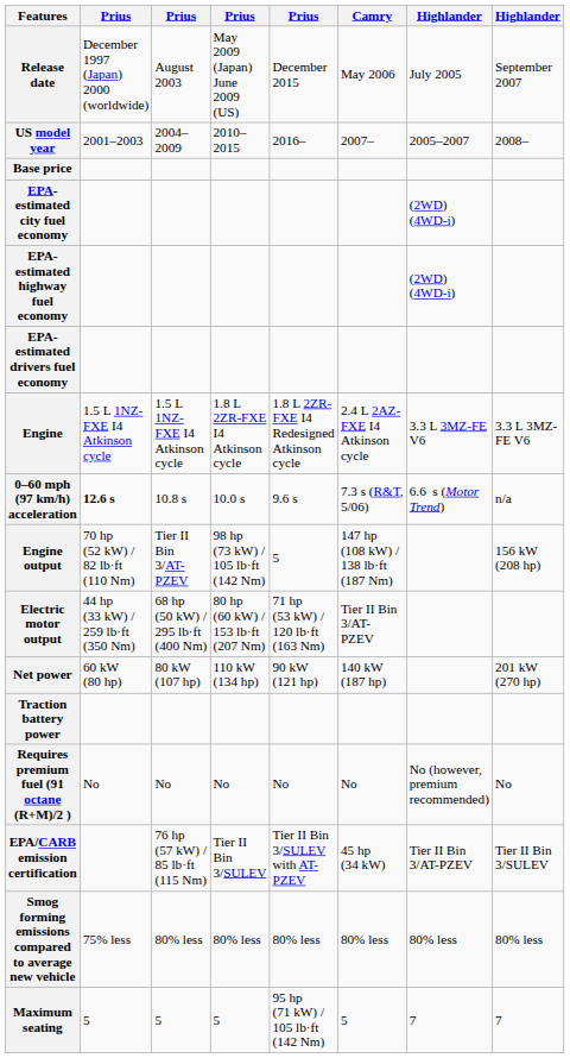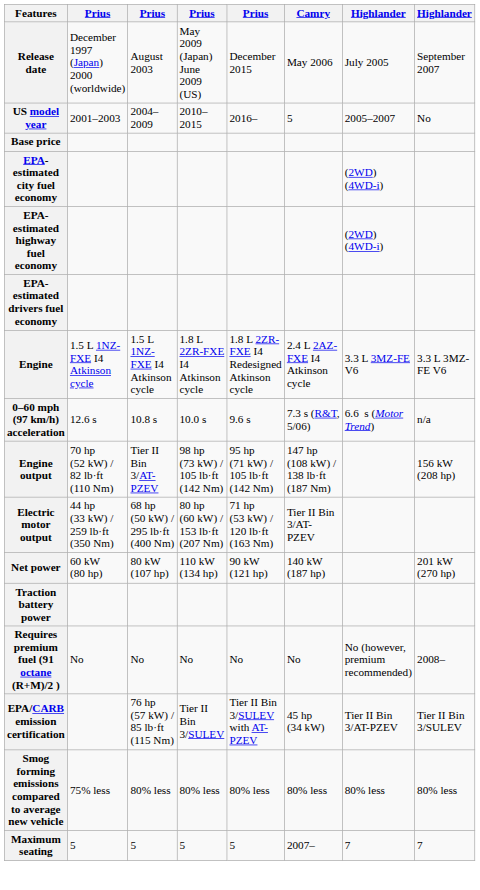 <table class="wikitable">
 <tr>
 <th>Features</th>
 <th valign=top><a href='#'>Prius</a> <br></th>
 <th valign=top><a href='#'>Prius</a> <br></th>
 <th valign=top><a href='#'>Prius</a> <br></th>
 <th valign=top><a href='#'>Prius</a> <br></th>
 <th valign=top><a href='#'>Camry</a> <br></th>
 <th valign=top><a href='#'>Highlander</a> <br></th>
 <th valign=top><a href='#'>Highlander</a> <br></th>
 </tr>
 <tr>
 <th>Release date </th>
 <td>December 1997 (<a href='#'>Japan</a>)<br>2000 (worldwide)</td>
 <td>August 2003</td>
 <td>May 2009 (Japan)<br>June 2009 (US)</td>
 <td>December 2015</td>
 <td>May 2006</td>
 <td>July 2005</td>
 <td>September 2007</td>
 </tr>
 <tr>
 <th>US <a href='#'>model year</a></th>
 <td>2001–2003</td>
 <td>2004–2009</td>
 <td>2010–2015</td>
 <td>2016–</td>
-<td>2007–</td>
+<td>5</td>
 <td>2005–2007</td>
-<td>2008–</td>
+<td>No</td>
 </tr>
 <tr>
 <th>Base price</th>
 <td></td>
 <td></td>
 <td></td>
 <td></td>
 <td></td>
 <td></td>
 <td></td>
 </tr>
 <tr>
 <th><a href='#'>EPA</a>-estimated city fuel economy</th>
 <td></td>
 <td></td>
 <td></td>
 <td></td>
 <td></td>
 <td> (<a href='#'>2WD</a>)<br> (<a href='#'>4WD-i</a>)</td>
 <td></td>
 </tr>
 <tr>
 <th>EPA-estimated highway fuel economy</th>
 <td></td>
 <td></td>
 <td></td>
 <td></td>
 <td></td>
 <td> (<a href='#'>2WD</a>)<br> (<a href='#'>4WD-i</a>)</td>
 <td></td>
 </tr>
 <tr>
 <th>EPA-estimated drivers fuel economy</th>
 <td></td>
 <td></td>
 <td></td>
 <td></td>
 <td></td>
 <td></td>
 <td></td>
 </tr>
 <tr>
 <th>Engine</th>
 <td>1.5 L <a href='#'>1NZ-FXE</a> I4 <br><a href='#'>Atkinson cycle</a></td>
 <td>1.5 L <a href='#'>1NZ-FXE</a> I4 <br>Atkinson cycle</td>
 <td>1.8 L <a href='#'>2ZR-FXE</a> I4 <br>Atkinson cycle</td>
 <td>1.8 L <a href='#'>2ZR-FXE</a> I4 <br>Redesigned <br> Atkinson cycle</td>
 <td>2.4 L <a href='#'>2AZ-FXE</a> I4 <br>Atkinson cycle</td>
 <td>3.3 L <a href='#'>3MZ-FE</a> V6</td>
 <td>3.3 L 3MZ-FE V6</td>
 </tr>
 <tr>
 <th>0–60 mph (97 km/h) acceleration</th>
-<td><strong>12.6 s</strong></td>
+<td>12.6 s</td>
 <td>10.8 s</td>
 <td>10.0 s</td>
 <td>9.6 s</td>
 <td>7.3 s (<a href='#'>R&T</a>, 5/06)</td>
 <td>6.6  s (<em><a href='#'>Motor Trend</a></em>)</td>
 <td>n/a</td>
 </tr>
 <tr>
 <th>Engine output</th>
 <td>70 hp (52 kW) / 82 lb·ft (110 Nm)</td>
 <td>Tier II Bin 3/<a href='#'>AT-PZEV</a></td>
 <td>98 hp (73 kW) / 105 lb·ft (142 Nm)</td>
-<td>5</td>
+<td>95 hp (71 kW) / 105 lb·ft (142 Nm)</td>
 <td>147 hp (108 kW) / 138 lb·ft (187 Nm)</td>
 <td></td>
 <td>156 kW (208 hp)</td>
 </tr>
 <tr>
 <th>Electric motor output</th>
 <td>44 hp (33 kW) / 259 lb·ft (350 Nm)</td>
 <td>68 hp (50 kW) / 295 lb·ft (400 Nm)</td>
 <td>80 hp (60 kW) / 153 lb·ft (207 Nm)</td>
 <td>71 hp (53 kW) / 120 lb·ft (163 Nm)</td>
 <td>Tier II Bin 3/AT-PZEV</td>
 <td></td>
 <td></td>
 </tr>
 <tr>
 <th>Net power</th>
 <td>60 kW (80 hp)</td>
 <td>80 kW (107 hp)</td>
 <td>110 kW (134 hp)</td>
 <td>90 kW (121 hp)</td>
 <td>140 kW (187 hp)</td>
 <td></td>
 <td>201 kW (270 hp)</td>
 </tr>
 <tr>
 <th>Traction battery power</th>
 <td></td>
 <td></td>
 <td></td>
 <td></td>
 <td></td>
 <td></td>
 <td></td>
 </tr>
 <tr>
 <th>Requires premium fuel (91 <a href='#'>octane</a> (R+M)/2 )</th>
 <td>No</td>
 <td>No</td>
 <td>No</td>
 <td>No</td>
 <td>No</td>
 <td>No (however, premium recommended)</td>
-<td>No</td>
+<td>2008–</td>
 </tr>
 <tr>
 <th>EPA/<a href='#'>CARB</a> emission certification</th>
 <td></td>
 <td>76 hp (57 kW) / 85 lb·ft (115 Nm)</td>
 <td>Tier II Bin 3/<a href='#'>SULEV</a></td>
 <td>Tier II Bin 3/<a href='#'>SULEV</a> with <a href='#'>AT-PZEV</a></td>
 <td>45 hp (34 kW)</td>
 <td>Tier II Bin 3/AT-PZEV</td>
 <td>Tier II Bin 3/SULEV</td>
 </tr>
 <tr>
 <th>Smog forming emissions compared to average new vehicle</th>
 <td>75% less</td>
 <td>80% less</td>
 <td>80% less</td>
 <td>80% less</td>
 <td>80% less</td>
 <td>80% less</td>
 <td>80% less</td>
 </tr>
 <tr>
 <th>Maximum seating</th>
 <td>5</td>
 <td>5</td>
 <td>5</td>
-<td>95 hp (71 kW) / 105 lb·ft (142 Nm)</td>
 <td>5</td>
+<td>2007–</td>
 <td>7</td>
 <td>7</td>
 </tr>
 </table>
